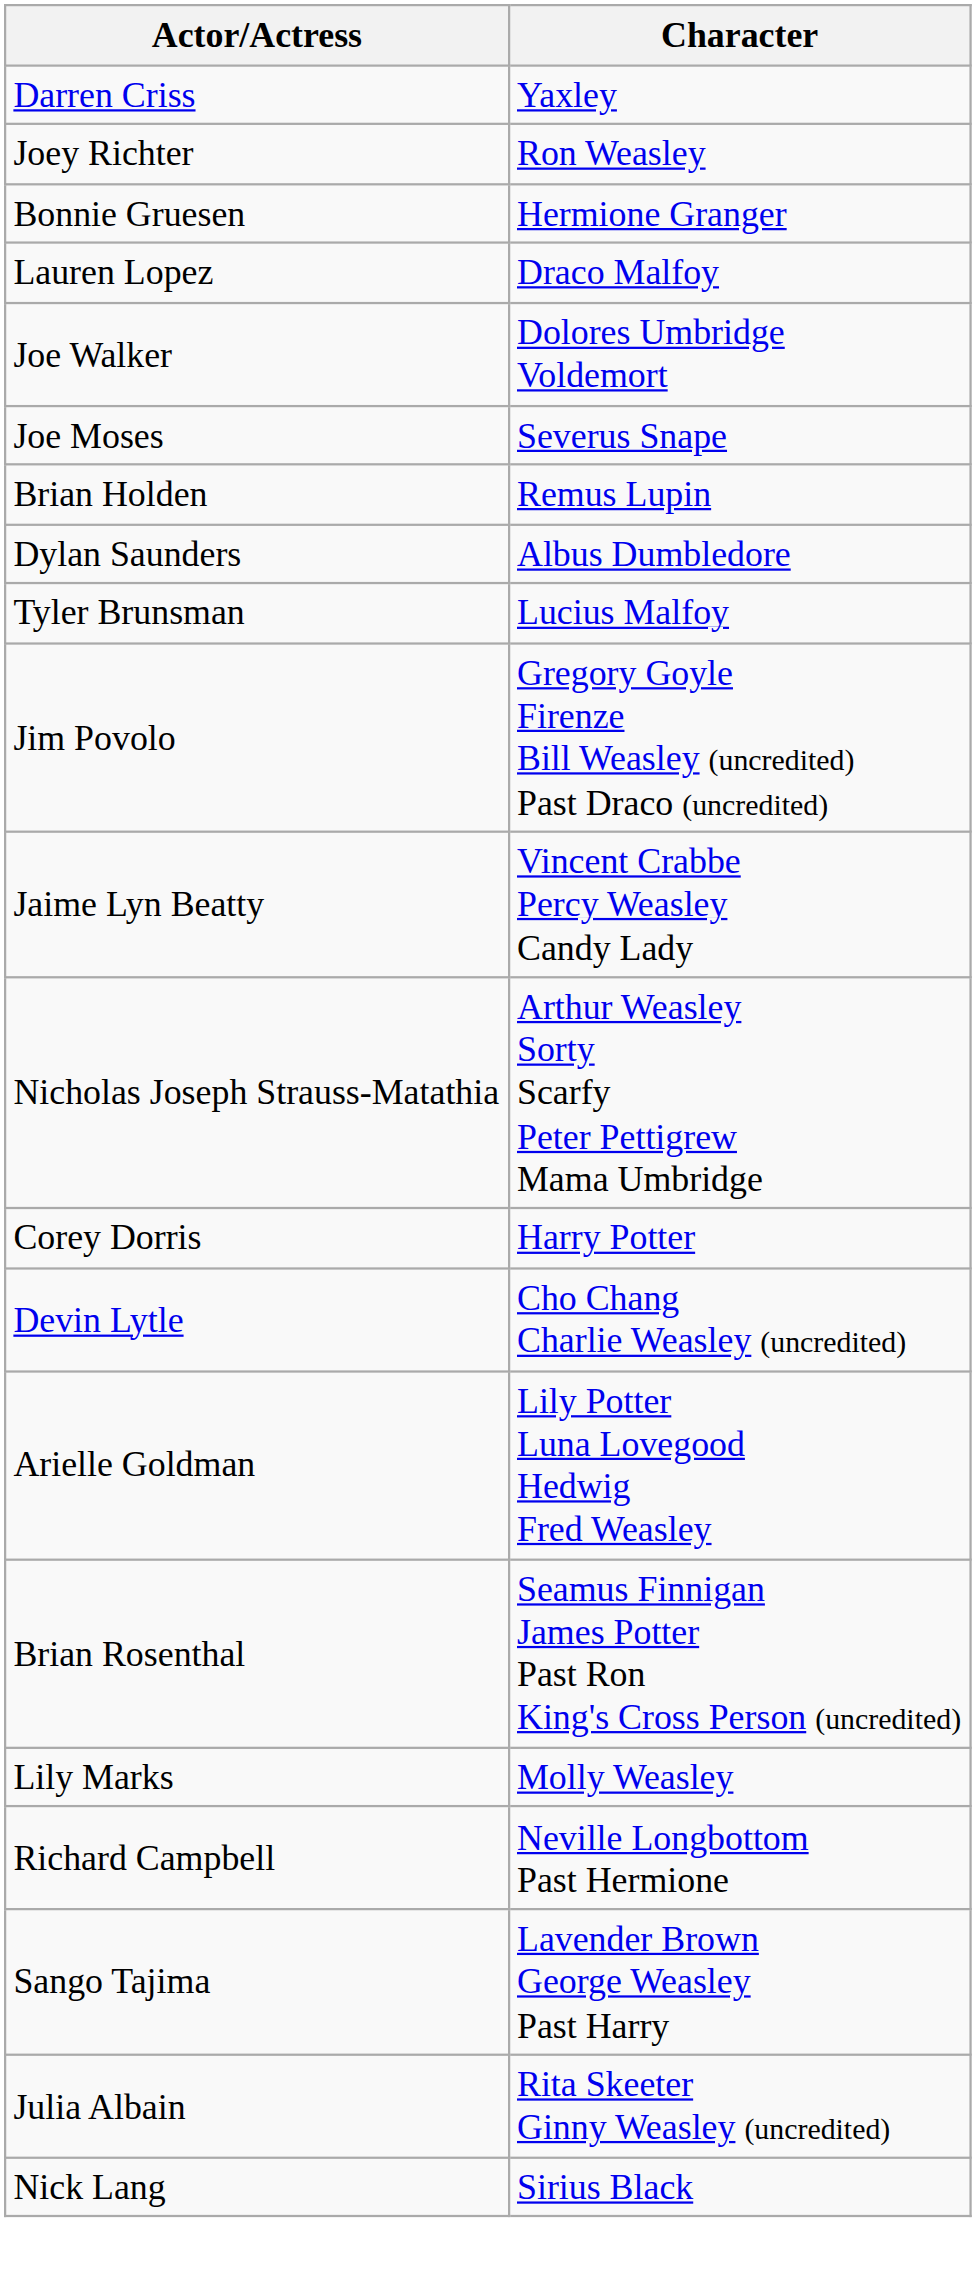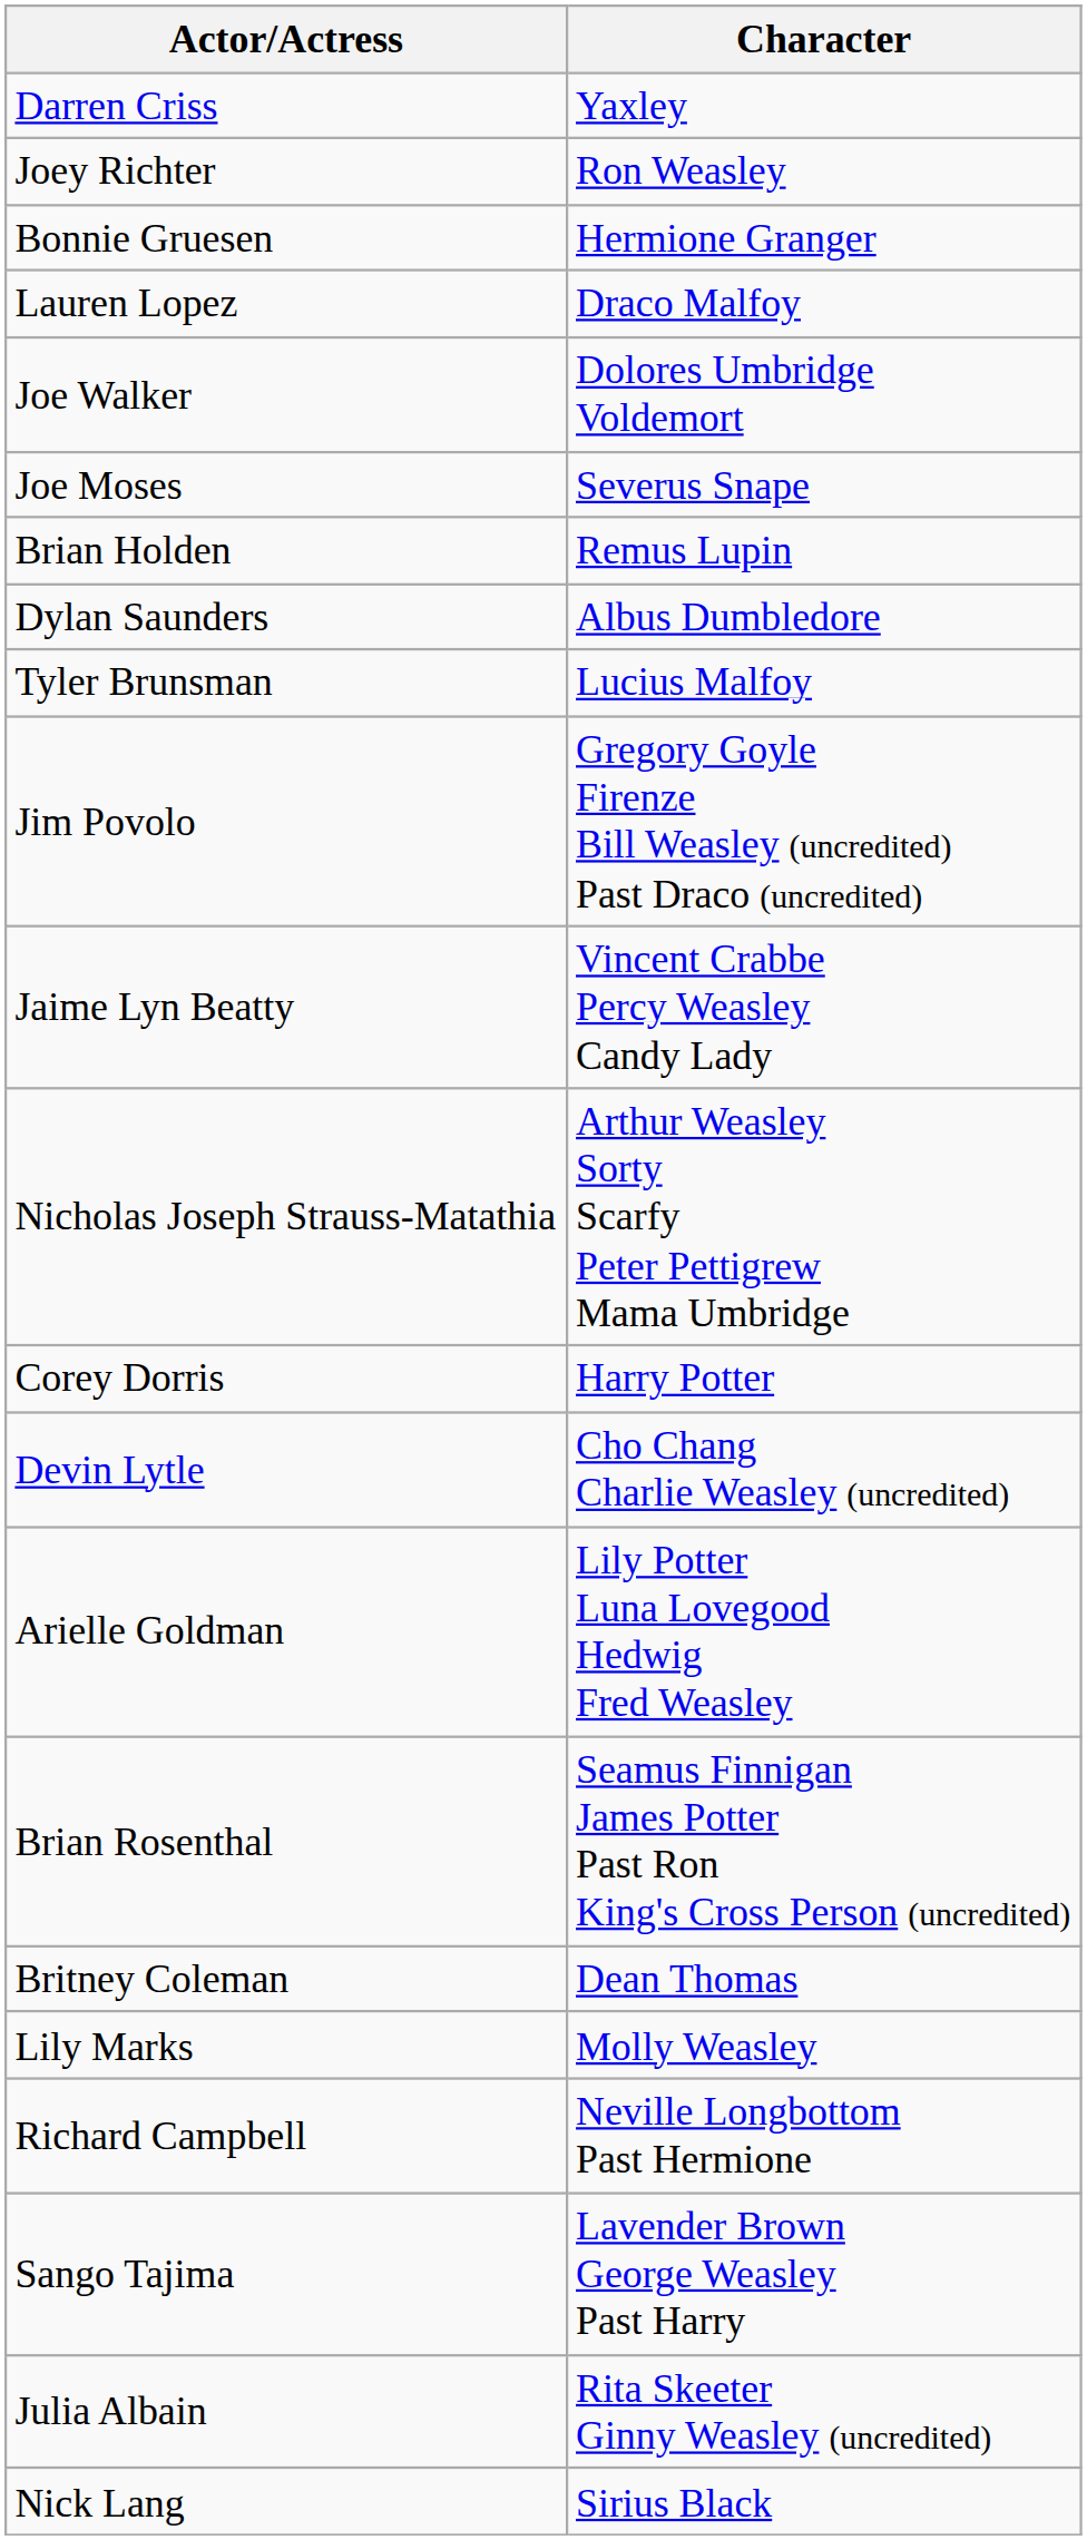 <table class="wikitable" style="width:27em; font-size:100%; line-height:1.2">
 <tr>
 <th>Actor/Actress</th>
 <th>Character</th>
 </tr>
 <tr>
 <td><a href='#'>Darren Criss</a></td>
 <td><a href='#'>Yaxley</a></td>
 </tr>
 <tr>
 <td>Joey Richter</td>
 <td><a href='#'>Ron Weasley</a></td>
 </tr>
 <tr>
 <td>Bonnie Gruesen</td>
 <td><a href='#'>Hermione Granger</a></td>
 </tr>
 <tr>
 <td>Lauren Lopez</td>
 <td><a href='#'>Draco Malfoy</a></td>
 </tr>
 <tr>
 <td>Joe Walker</td>
 <td><a href='#'>Dolores Umbridge</a><br><a href='#'>Voldemort</a></td>
 </tr>
 <tr>
 <td>Joe Moses</td>
 <td><a href='#'>Severus Snape</a></td>
 </tr>
 <tr>
 <td>Brian Holden</td>
 <td><a href='#'>Remus Lupin</a></td>
 </tr>
 <tr>
 <td>Dylan Saunders</td>
 <td><a href='#'>Albus Dumbledore</a></td>
 </tr>
 <tr>
 <td>Tyler Brunsman</td>
 <td><a href='#'>Lucius Malfoy</a></td>
 </tr>
 <tr>
 <td>Jim Povolo</td>
 <td><a href='#'>Gregory Goyle</a><br><a href='#'>Firenze</a><br><a href='#'>Bill Weasley</a> <small>(uncredited)</small><br>Past Draco <small>(uncredited)</small></td>
 </tr>
 <tr>
 <td>Jaime Lyn Beatty</td>
 <td><a href='#'>Vincent Crabbe</a><br><a href='#'>Percy Weasley</a><br>Candy Lady</td>
 </tr>
 <tr>
 <td>Nicholas Joseph Strauss-Matathia</td>
 <td><a href='#'>Arthur Weasley</a><br><a href='#'>Sorty</a><br>Scarfy<br><a href='#'>Peter Pettigrew</a><br>Mama Umbridge</td>
 </tr>
 <tr>
 <td>Corey Dorris</td>
 <td><a href='#'>Harry Potter</a></td>
 </tr>
 <tr>
 <td><a href='#'>Devin Lytle</a></td>
 <td><a href='#'>Cho Chang</a><br><a href='#'>Charlie Weasley</a> <small>(uncredited)</small></td>
 </tr>
 <tr>
 <td>Arielle Goldman</td>
 <td><a href='#'>Lily Potter</a><br><a href='#'>Luna Lovegood</a><br><a href='#'>Hedwig</a><br><a href='#'>Fred Weasley</a></td>
 </tr>
 <tr>
 <td>Brian Rosenthal</td>
 <td><a href='#'>Seamus Finnigan</a><br><a href='#'>James Potter</a><br>Past Ron<br><a href='#'>King's Cross Person</a> <small>(uncredited)</small></td>
 </tr>
 <tr>
+<td>Britney Coleman</td>
+<td><a href='#'>Dean Thomas</a></td>
+</tr>
+<tr>
 <td>Lily Marks</td>
 <td><a href='#'>Molly Weasley</a></td>
 </tr>
 <tr>
 <td>Richard Campbell</td>
 <td><a href='#'>Neville Longbottom</a><br>Past Hermione</td>
 </tr>
 <tr>
 <td>Sango Tajima</td>
 <td><a href='#'>Lavender Brown</a><br><a href='#'>George Weasley</a><br>Past Harry</td>
 </tr>
 <tr>
 <td>Julia Albain</td>
 <td><a href='#'>Rita Skeeter</a><br><a href='#'>Ginny Weasley</a> <small>(uncredited)</small></td>
 </tr>
 <tr>
 <td>Nick Lang</td>
 <td><a href='#'>Sirius Black</a></td>
 </tr>
 </table>
